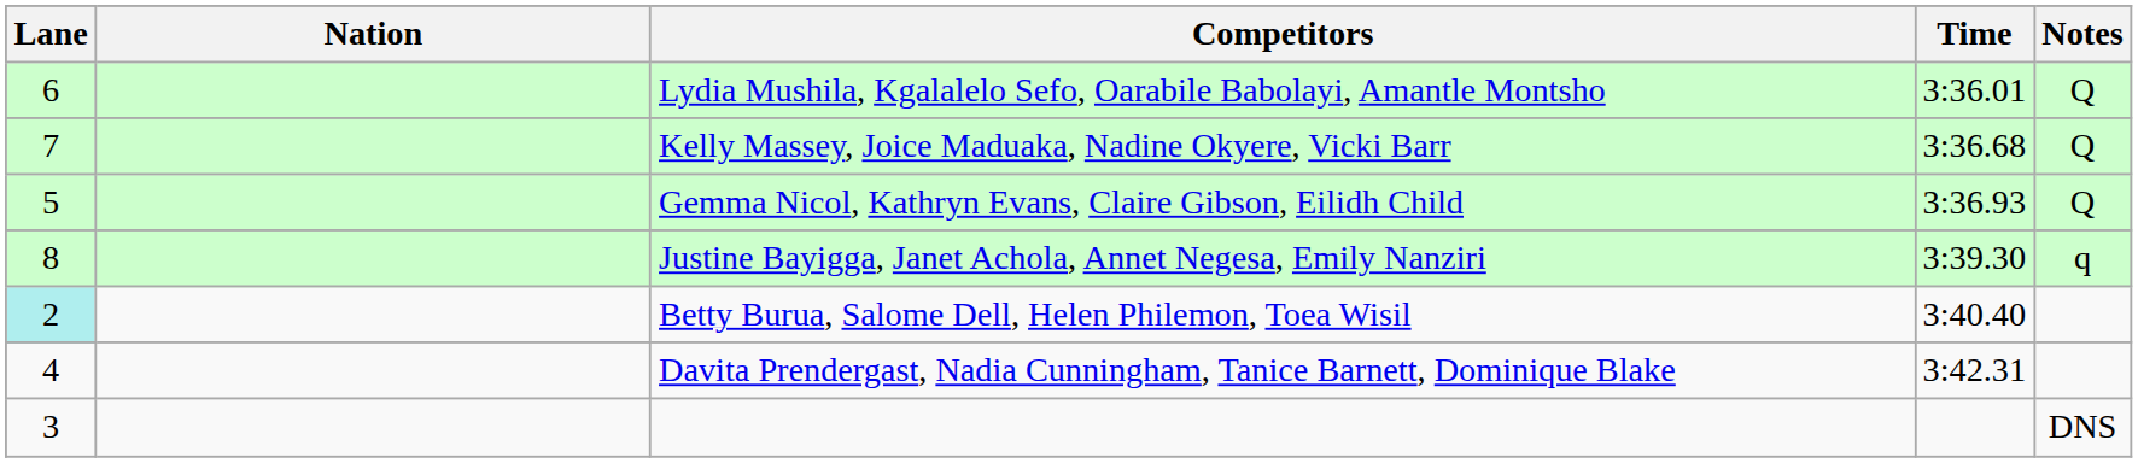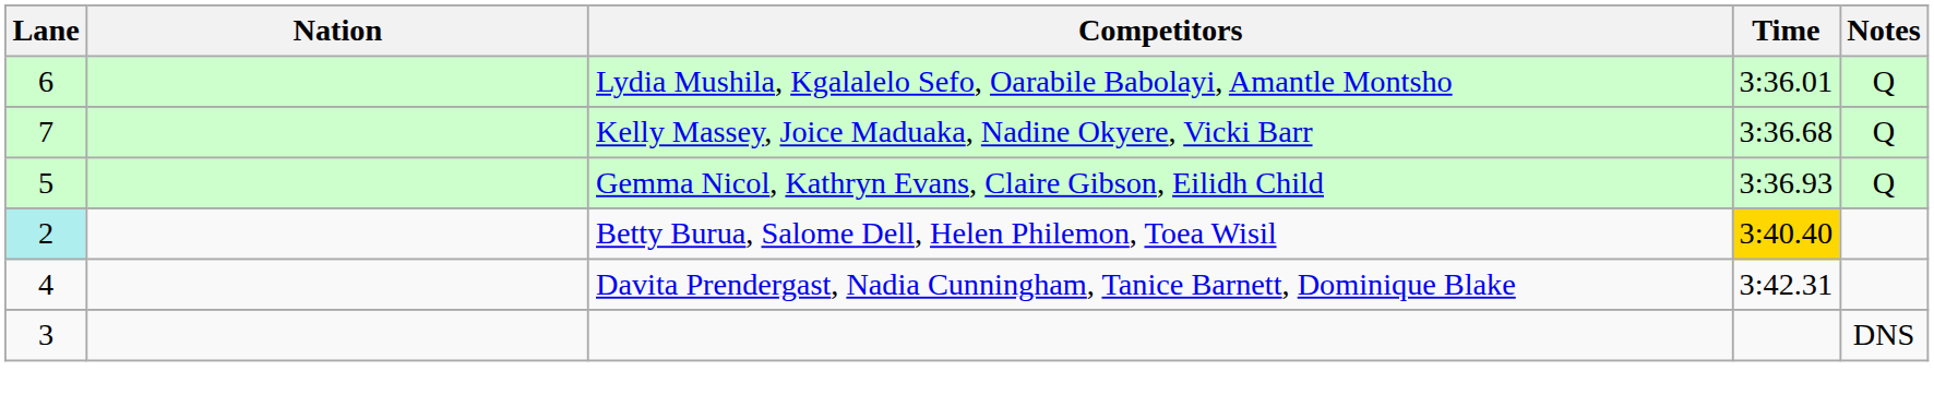 <table class="wikitable sortable" width=75% style="text-align:center; font-size:95%">
 <tr>
 <th width=15>Lane</th>
 <th width=300>Nation</th>
 <th width=700>Competitors</th>
 <th width=15>Time</th>
 <th width=15>Notes</th>
 </tr>
 <tr bgcolor=ccffcc>
 <td>6</td>
 <td align=left></td>
 <td align=left><a href='#'>Lydia Mushila</a>, <a href='#'>Kgalalelo Sefo</a>, <a href='#'>Oarabile Babolayi</a>, <a href='#'>Amantle Montsho</a></td>
 <td>3:36.01</td>
 <td>Q</td>
 </tr>
 <tr bgcolor=ccffcc>
 <td>7</td>
 <td align=left></td>
 <td align=left><a href='#'>Kelly Massey</a>, <a href='#'>Joice Maduaka</a>, <a href='#'>Nadine Okyere</a>, <a href='#'>Vicki Barr</a></td>
 <td>3:36.68</td>
 <td>Q</td>
 </tr>
 <tr bgcolor=ccffcc>
 <td>5</td>
 <td align=left></td>
 <td align=left><a href='#'>Gemma Nicol</a>, <a href='#'>Kathryn Evans</a>, <a href='#'>Claire Gibson</a>, <a href='#'>Eilidh Child</a></td>
 <td>3:36.93</td>
 <td>Q</td>
 </tr>
-<tr bgcolor=ccffcc>
-<td>8</td>
-<td align=left></td>
-<td align=left><a href='#'>Justine Bayigga</a>, <a href='#'>Janet Achola</a>, <a href='#'>Annet Negesa</a>, <a href='#'>Emily Nanziri</a></td>
-<td>3:39.30</td>
-<td>q</td>
-</tr>
 <tr>
 <td style="background: paleturquoise;">2</td>
 <td align=left></td>
 <td align=left><a href='#'>Betty Burua</a>, <a href='#'>Salome Dell</a>, <a href='#'>Helen Philemon</a>, <a href='#'>Toea Wisil</a></td>
-<td>3:40.40</td>
+<td style="background: gold;">3:40.40</td>
 <td></td>
 </tr>
 <tr>
 <td>4</td>
 <td align=left></td>
 <td align=left><a href='#'>Davita Prendergast</a>, <a href='#'>Nadia Cunningham</a>, <a href='#'>Tanice Barnett</a>, <a href='#'>Dominique Blake</a></td>
 <td>3:42.31</td>
 <td></td>
 </tr>
 <tr>
 <td>3</td>
 <td align=left></td>
 <td align=left></td>
 <td></td>
 <td>DNS</td>
 </tr>
 </table>
